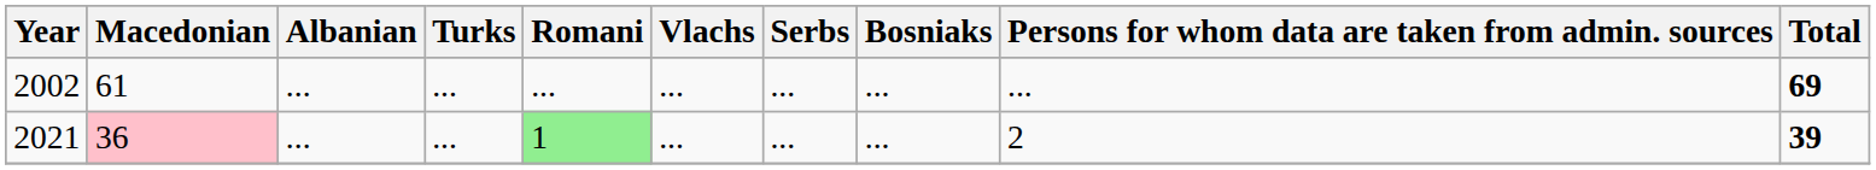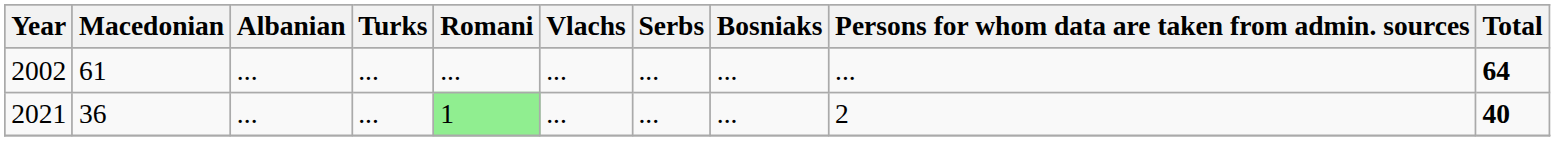 <table class="wikitable">
 <tr>
 <th>Year</th>
 <th>Macedonian</th>
 <th>Albanian</th>
 <th>Turks</th>
 <th>Romani</th>
 <th>Vlachs</th>
 <th>Serbs</th>
 <th>Bosniaks</th>
 <th><abbr>Persons for whom data are taken from admin. sources</abbr></th>
 <th>Total</th>
 </tr>
 <tr>
 <td>2002</td>
 <td>61</td>
 <td>...</td>
 <td>...</td>
 <td>...</td>
 <td>...</td>
 <td>...</td>
 <td>...</td>
 <td>...</td>
-<td><strong>69</strong></td>
+<td><strong>64</strong></td>
 </tr>
 <tr>
 <td>2021</td>
-<td style="background: pink;">36</td>
+<td>36</td>
 <td>...</td>
 <td>...</td>
 <td style="background: lightgreen;">1</td>
 <td>...</td>
 <td>...</td>
 <td>...</td>
 <td>2</td>
-<td><strong>39</strong></td>
+<td><strong>40</strong></td>
 </tr>
 <tr>
 </tr>
 </table>
